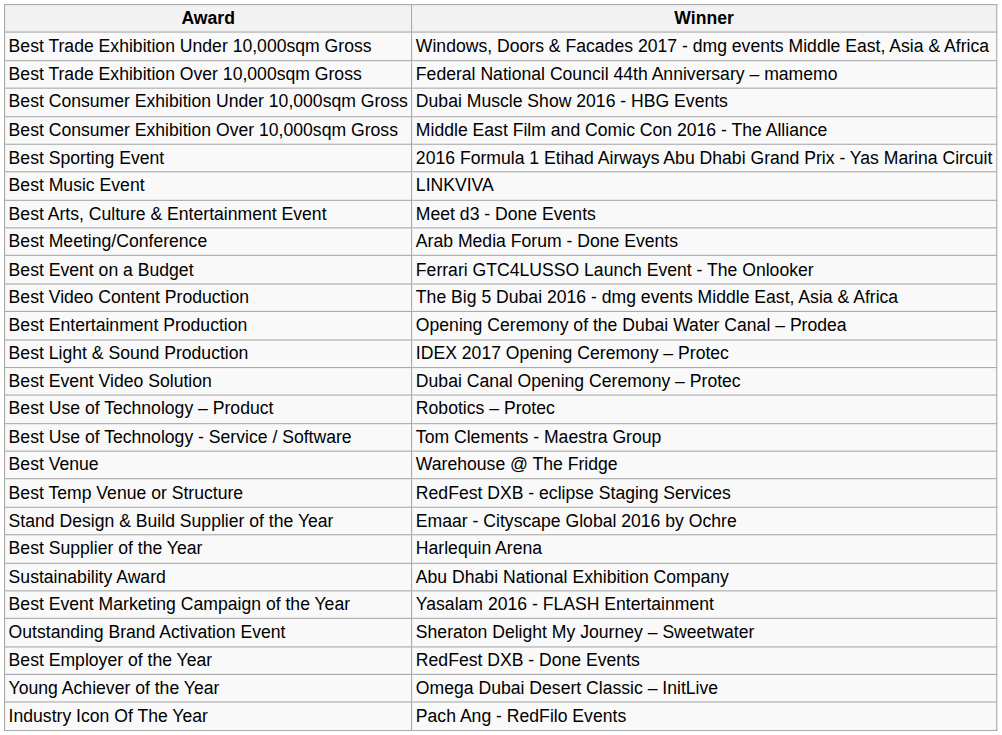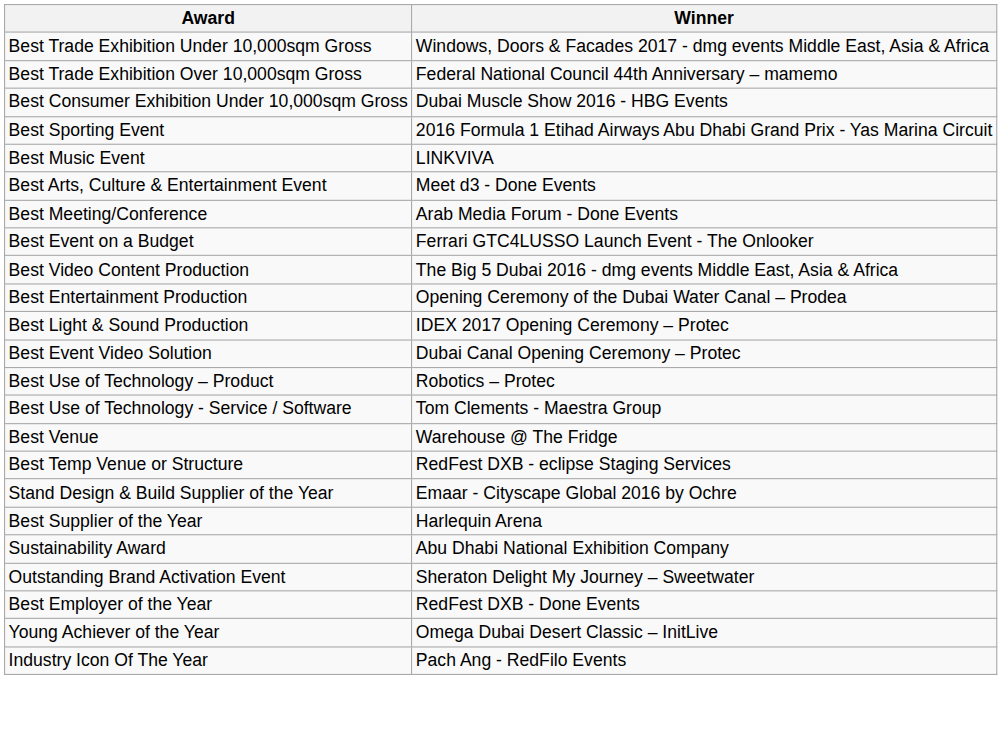 <table class="wikitable">
 <tr>
 <th>Award</th>
 <th>Winner</th>
 </tr>
 <tr>
 <td>Best Trade Exhibition Under 10,000sqm Gross</td>
 <td>Windows, Doors & Facades 2017 - dmg events Middle East, Asia & Africa</td>
 </tr>
 <tr>
 <td>Best Trade Exhibition Over 10,000sqm Gross</td>
 <td>Federal National Council 44th Anniversary – mamemo</td>
 </tr>
 <tr>
 <td>Best Consumer Exhibition Under 10,000sqm Gross</td>
 <td>Dubai Muscle Show 2016 - HBG Events</td>
-</tr>
-<tr>
-<td>Best Consumer Exhibition Over 10,000sqm Gross</td>
-<td>Middle East Film and Comic Con 2016 - The Alliance</td>
 </tr>
 <tr>
 <td>Best Sporting Event</td>
 <td>2016 Formula 1 Etihad Airways Abu Dhabi Grand Prix - Yas Marina Circuit</td>
 </tr>
 <tr>
 <td>Best Music Event</td>
 <td>LINKVIVA</td>
 </tr>
 <tr>
 <td>Best Arts, Culture & Entertainment Event</td>
 <td>Meet d3 - Done Events</td>
 </tr>
 <tr>
 <td>Best Meeting/Conference</td>
 <td>Arab Media Forum - Done Events</td>
 </tr>
 <tr>
 <td>Best Event on a Budget</td>
 <td>Ferrari GTC4LUSSO Launch Event - The Onlooker</td>
 </tr>
 <tr>
 <td>Best Video Content Production</td>
 <td>The Big 5 Dubai 2016 - dmg events Middle East, Asia & Africa</td>
 </tr>
 <tr>
 <td>Best Entertainment Production</td>
 <td>Opening Ceremony of the Dubai Water Canal – Prodea</td>
 </tr>
 <tr>
 <td>Best Light & Sound Production</td>
 <td>IDEX 2017 Opening Ceremony – Protec</td>
 </tr>
 <tr>
 <td>Best Event Video Solution</td>
 <td>Dubai Canal Opening Ceremony – Protec</td>
 </tr>
 <tr>
 <td>Best Use of Technology – Product</td>
 <td>Robotics – Protec</td>
 </tr>
 <tr>
 <td>Best Use of Technology - Service / Software</td>
 <td>Tom Clements - Maestra Group</td>
 </tr>
 <tr>
 <td>Best Venue</td>
 <td>Warehouse @ The Fridge</td>
 </tr>
 <tr>
 <td>Best Temp Venue or Structure</td>
 <td>RedFest DXB - eclipse Staging Services</td>
 </tr>
 <tr>
 <td>Stand Design & Build Supplier of the Year</td>
 <td>Emaar - Cityscape Global 2016 by Ochre</td>
 </tr>
 <tr>
 <td>Best Supplier of the Year</td>
 <td>Harlequin Arena</td>
 </tr>
 <tr>
 <td>Sustainability Award</td>
 <td>Abu Dhabi National Exhibition Company</td>
 </tr>
 <tr>
-<td>Best Event Marketing Campaign of the Year</td>
-<td>Yasalam 2016 - FLASH Entertainment</td>
-</tr>
-<tr>
 <td>Outstanding Brand Activation Event</td>
 <td>Sheraton Delight My Journey – Sweetwater</td>
 </tr>
 <tr>
 <td>Best Employer of the Year</td>
 <td>RedFest DXB - Done Events</td>
 </tr>
 <tr>
 <td>Young Achiever of the Year</td>
 <td>Omega Dubai Desert Classic – InitLive</td>
 </tr>
 <tr>
 <td>Industry Icon Of The Year</td>
 <td>Pach Ang - RedFilo Events</td>
 </tr>
 </table>
